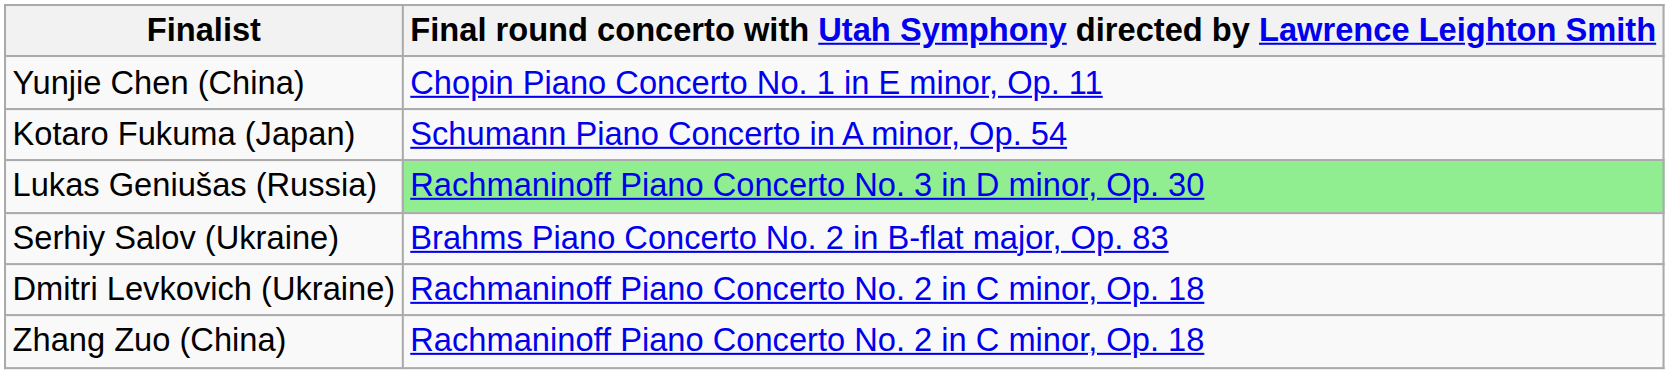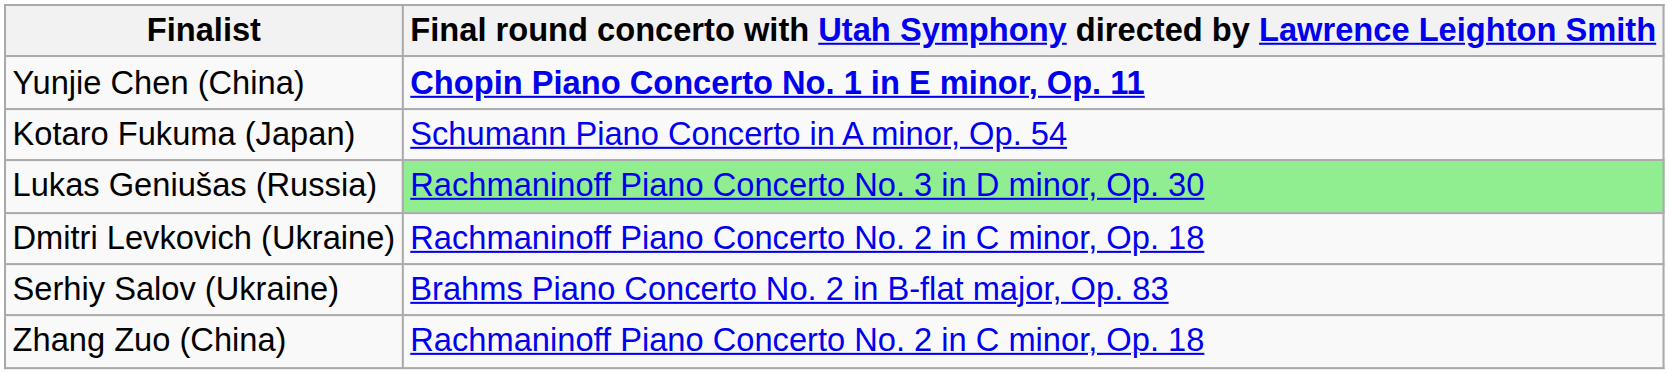 <table class="wikitable">
 <tr>
 <th>Finalist</th>
 <th>Final round concerto with <a href='#'>Utah Symphony</a> directed by <a href='#'>Lawrence Leighton Smith</a></th>
 </tr>
 <tr>
 <td>Yunjie Chen (China)</td>
-<td><a href='#'>Chopin Piano Concerto No. 1 in E minor, Op. 11</a></td>
+<td><strong><a href='#'>Chopin Piano Concerto No. 1 in E minor, Op. 11</a></strong></td>
 </tr>
 <tr>
 <td>Kotaro Fukuma  (Japan)</td>
 <td><a href='#'>Schumann Piano Concerto in A minor, Op. 54</a></td>
 </tr>
 <tr>
 <td>Lukas Geniušas (Russia)</td>
 <td style="background: lightgreen;"><a href='#'>Rachmaninoff Piano Concerto No. 3 in D minor, Op. 30</a></td>
 </tr>
 <tr>
+<td>Dmitri Levkovich (Ukraine)</td>
+<td><a href='#'>Rachmaninoff Piano Concerto No. 2 in C minor, Op. 18</a></td>
+</tr>
+<tr>
 <td>Serhiy Salov (Ukraine)</td>
 <td><a href='#'>Brahms Piano Concerto No. 2 in B-flat major, Op. 83</a></td>
-</tr>
-<tr>
-<td>Dmitri Levkovich (Ukraine)</td>
-<td><a href='#'>Rachmaninoff Piano Concerto No. 2 in C minor, Op. 18</a></td>
 </tr>
 <tr>
 <td>Zhang Zuo (China)</td>
 <td><a href='#'>Rachmaninoff Piano Concerto No. 2 in C minor, Op. 18</a></td>
 </tr>
 </table>
